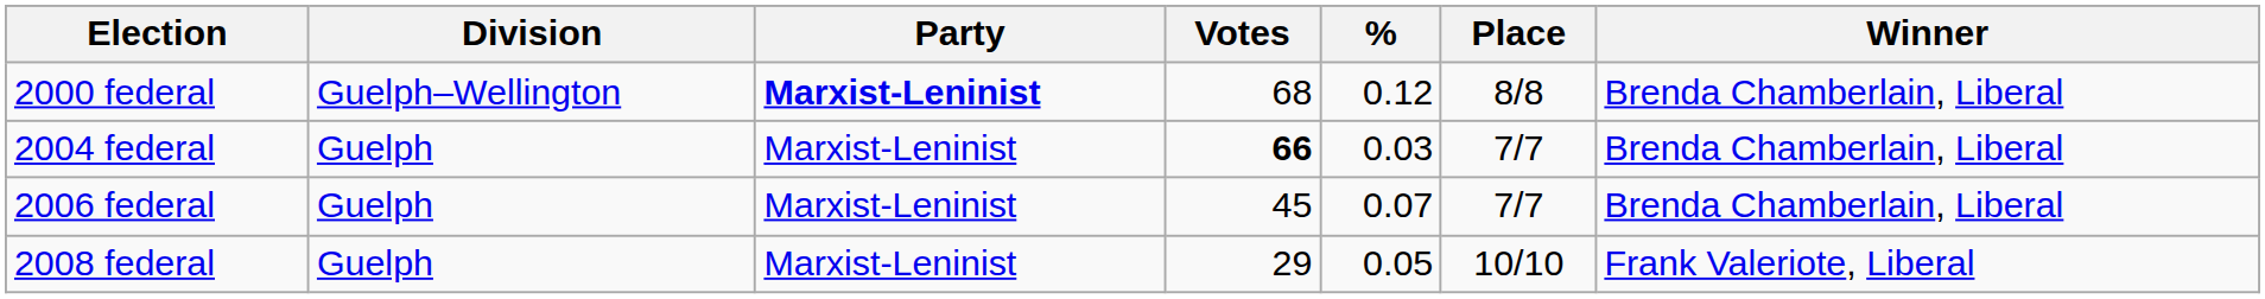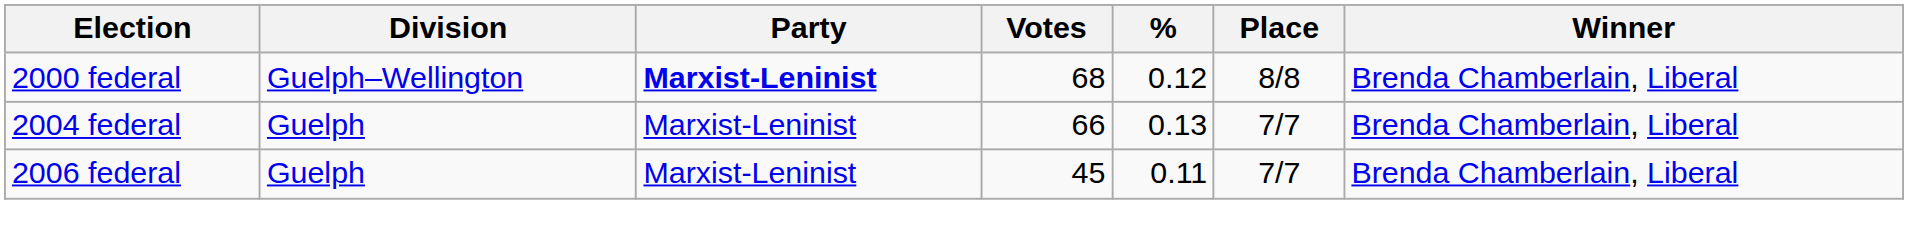 <table class="wikitable" width="1000">
 <tr>
 <th align="left">Election</th>
 <th align="left">Division</th>
 <th align="left">Party</th>
 <th align="right">Votes</th>
 <th align="right">%</th>
 <th align="center">Place</th>
 <th align="center">Winner</th>
 </tr>
 <tr>
 <td align="left"><a href='#'>2000 federal</a></td>
 <td align="left"><a href='#'>Guelph–Wellington</a></td>
 <td align="left"><strong><a href='#'>Marxist-Leninist</a></strong></td>
 <td align="right">68</td>
 <td align="right">0.12</td>
 <td align="center">8/8</td>
 <td align="left"><a href='#'>Brenda Chamberlain</a>, <a href='#'>Liberal</a></td>
 </tr>
 <tr>
 <td align="left"><a href='#'>2004 federal</a></td>
 <td align="left"><a href='#'>Guelph</a></td>
 <td align="left"><a href='#'>Marxist-Leninist</a></td>
-<td align="right"><strong>66</strong></td>
-<td align="right">0.03</td>
+<td align="right">66</td>
+<td align="right">0.13</td>
 <td align="center">7/7</td>
 <td align="left"><a href='#'>Brenda Chamberlain</a>, <a href='#'>Liberal</a></td>
 </tr>
 <tr>
 <td align="left"><a href='#'>2006 federal</a></td>
 <td align="left"><a href='#'>Guelph</a></td>
 <td align="left"><a href='#'>Marxist-Leninist</a></td>
 <td align="right">45</td>
-<td align="right">0.07</td>
+<td align="right">0.11</td>
 <td align="center">7/7</td>
 <td align="left"><a href='#'>Brenda Chamberlain</a>, <a href='#'>Liberal</a></td>
 </tr>
-<tr>
-<td align="left"><a href='#'>2008 federal</a></td>
-<td align="left"><a href='#'>Guelph</a></td>
-<td align="left"><a href='#'>Marxist-Leninist</a></td>
-<td align="right">29</td>
-<td align="right">0.05</td>
-<td align="center">10/10</td>
-<td align="left"><a href='#'>Frank Valeriote</a>, <a href='#'>Liberal</a></td>
-</tr>
 </table>
